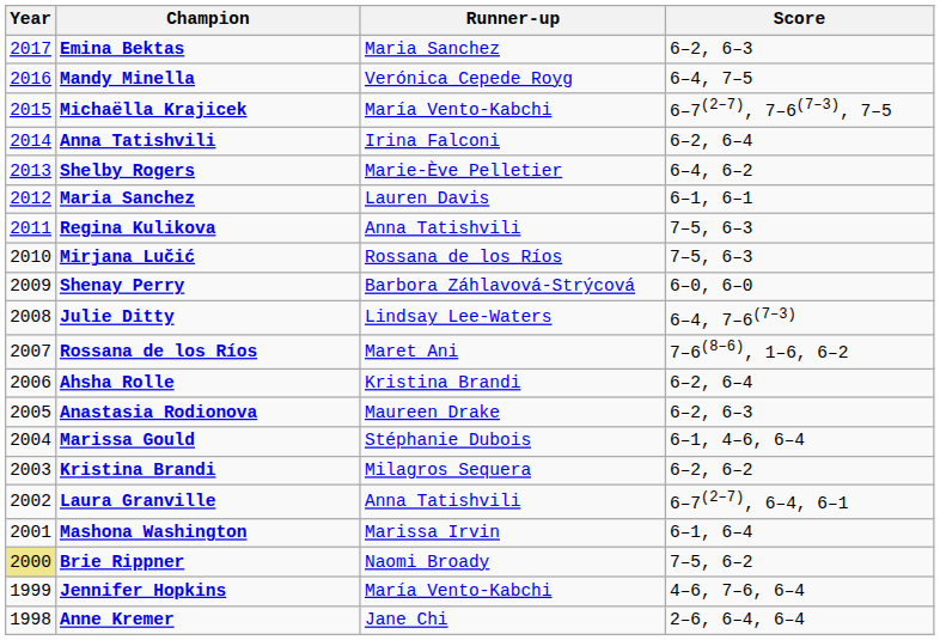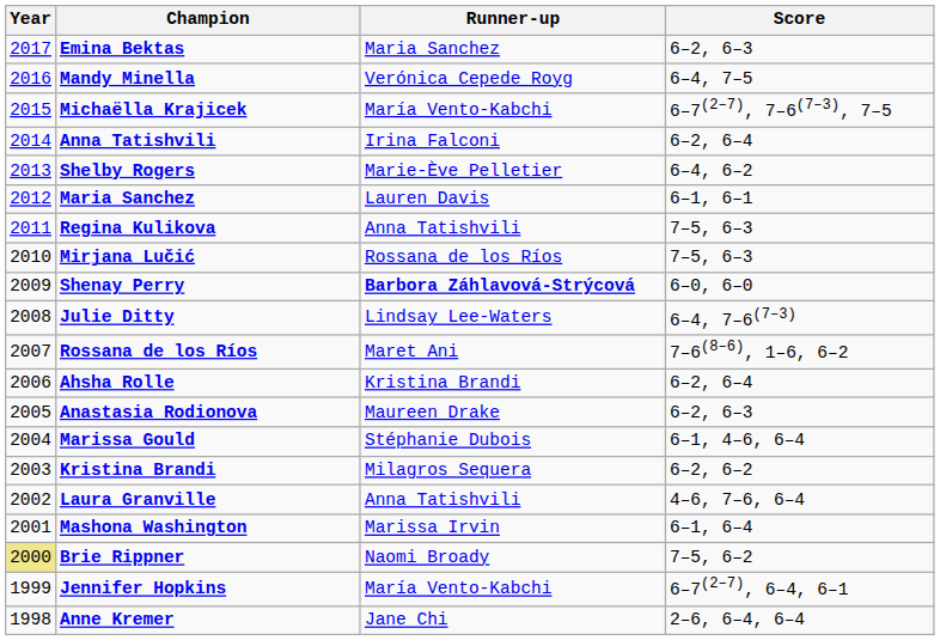 <table class="wikitable" style="font-size:90%">
 <tr>
 <th>Year</th>
 <th width="200">Champion</th>
 <th width="200">Runner-up</th>
 <th width="175">Score</th>
 </tr>
 <tr>
 <td><a href='#'>2017</a></td>
 <td> <strong><a href='#'>Emina Bektas</a></strong></td>
 <td> <a href='#'>Maria Sanchez</a></td>
 <td>6–2, 6–3</td>
 </tr>
 <tr>
 <td><a href='#'>2016</a></td>
 <td> <strong><a href='#'>Mandy Minella</a></strong></td>
 <td> <a href='#'>Verónica Cepede Royg</a></td>
 <td>6–4, 7–5</td>
 </tr>
 <tr>
 <td><a href='#'>2015</a></td>
 <td> <strong><a href='#'>Michaëlla Krajicek</a></strong></td>
 <td> <a href='#'>María Vento-Kabchi</a></td>
 <td>6–7<sup>(2–7)</sup>, 7–6<sup>(7–3)</sup>, 7–5</td>
 </tr>
 <tr>
 <td><a href='#'>2014</a></td>
 <td> <strong><a href='#'>Anna Tatishvili</a></strong></td>
 <td> <a href='#'>Irina Falconi</a></td>
 <td>6–2, 6–4</td>
 </tr>
 <tr>
 <td><a href='#'>2013</a></td>
 <td> <strong><a href='#'>Shelby Rogers</a></strong></td>
 <td> <a href='#'>Marie-Ève Pelletier</a></td>
 <td>6–4, 6–2</td>
 </tr>
 <tr>
 <td><a href='#'>2012</a></td>
 <td> <strong><a href='#'>Maria Sanchez</a></strong></td>
 <td> <a href='#'>Lauren Davis</a></td>
 <td>6–1, 6–1</td>
 </tr>
 <tr>
 <td><a href='#'>2011</a></td>
 <td> <strong><a href='#'>Regina Kulikova</a></strong></td>
 <td> <a href='#'>Anna Tatishvili</a></td>
 <td>7–5, 6–3</td>
 </tr>
 <tr>
 <td>2010</td>
 <td> <strong><a href='#'>Mirjana Lučić</a></strong></td>
 <td> <a href='#'>Rossana de los Ríos</a></td>
 <td>7–5, 6–3</td>
 </tr>
 <tr>
 <td>2009</td>
 <td> <strong><a href='#'>Shenay Perry</a></strong></td>
-<td> <a href='#'>Barbora Záhlavová-Strýcová</a></td>
+<td><strong> <a href='#'>Barbora Záhlavová-Strýcová</a></strong></td>
 <td>6–0, 6–0</td>
 </tr>
 <tr>
 <td>2008</td>
 <td> <strong><a href='#'>Julie Ditty</a></strong></td>
 <td> <a href='#'>Lindsay Lee-Waters</a></td>
 <td>6–4, 7–6<sup>(7–3)</sup></td>
 </tr>
 <tr>
 <td>2007</td>
 <td> <strong><a href='#'>Rossana de los Ríos</a></strong></td>
 <td> <a href='#'>Maret Ani</a></td>
 <td>7–6<sup>(8–6)</sup>, 1–6, 6–2</td>
 </tr>
 <tr>
 <td>2006</td>
 <td> <strong><a href='#'>Ahsha Rolle</a></strong></td>
 <td> <a href='#'>Kristina Brandi</a></td>
 <td>6–2, 6–4</td>
 </tr>
 <tr>
 <td>2005</td>
 <td> <strong><a href='#'>Anastasia Rodionova</a></strong></td>
 <td> <a href='#'>Maureen Drake</a></td>
 <td>6–2, 6–3</td>
 </tr>
 <tr>
 <td>2004</td>
 <td> <strong><a href='#'>Marissa Gould</a></strong></td>
 <td> <a href='#'>Stéphanie Dubois</a></td>
 <td>6–1, 4–6, 6–4</td>
 </tr>
 <tr>
 <td>2003</td>
 <td> <strong><a href='#'>Kristina Brandi</a></strong></td>
 <td> <a href='#'>Milagros Sequera</a></td>
 <td>6–2, 6–2</td>
 </tr>
 <tr>
 <td>2002</td>
 <td> <strong><a href='#'>Laura Granville</a></strong></td>
 <td> <a href='#'>Anna Tatishvili</a></td>
-<td>6–7<sup>(2–7)</sup>, 6–4, 6–1</td>
+<td>4–6, 7–6, 6–4</td>
 </tr>
 <tr>
 <td>2001</td>
 <td> <strong><a href='#'>Mashona Washington</a></strong></td>
 <td> <a href='#'>Marissa Irvin</a></td>
 <td>6–1, 6–4</td>
 </tr>
 <tr>
 <td style="background: khaki;">2000</td>
 <td> <strong><a href='#'>Brie Rippner</a></strong></td>
 <td> <a href='#'>Naomi Broady</a></td>
 <td>7–5, 6–2</td>
 </tr>
 <tr>
 <td>1999</td>
 <td> <strong><a href='#'>Jennifer Hopkins</a></strong></td>
 <td> <a href='#'>María Vento-Kabchi</a></td>
-<td>4–6, 7–6, 6–4</td>
+<td>6–7<sup>(2–7)</sup>, 6–4, 6–1</td>
 </tr>
 <tr>
 <td>1998</td>
 <td> <strong><a href='#'>Anne Kremer</a></strong></td>
 <td> <a href='#'>Jane Chi</a></td>
 <td>2–6, 6–4, 6–4</td>
 </tr>
 </table>
